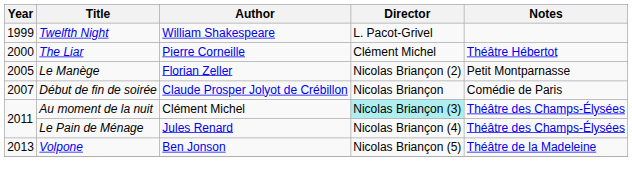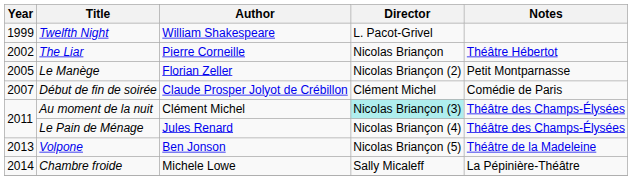 <table class="wikitable">
 <tr>
 <th>Year</th>
 <th>Title</th>
 <th>Author</th>
 <th>Director</th>
 <th>Notes</th>
 </tr>
 <tr>
 <td>1999</td>
 <td><em><a href='#'>Twelfth Night</a></em></td>
 <td><a href='#'>William Shakespeare</a></td>
 <td>L. Pacot-Grivel</td>
 <td></td>
 </tr>
 <tr>
-<td>2000</td>
+<td>2002</td>
 <td><em><a href='#'>The Liar</a></em></td>
 <td><a href='#'>Pierre Corneille</a></td>
-<td>Clément Michel</td>
+<td>Nicolas Briançon</td>
 <td><a href='#'>Théâtre Hébertot</a></td>
 </tr>
 <tr>
 <td>2005</td>
 <td><em>Le Manège</em></td>
 <td><a href='#'>Florian Zeller</a></td>
 <td>Nicolas Briançon (2)</td>
 <td>Petit Montparnasse</td>
 </tr>
 <tr>
 <td>2007</td>
 <td><em>Début de fin de soirée</em></td>
 <td><a href='#'>Claude Prosper Jolyot de Crébillon</a></td>
-<td>Nicolas Briançon</td>
+<td>Clément Michel</td>
 <td>Comédie de Paris</td>
 </tr>
 <tr>
 <td rowspan=2>2011</td>
 <td><em>Au moment de la nuit</em></td>
 <td>Clément Michel</td>
 <td style="background: paleturquoise;">Nicolas Briançon (3)</td>
 <td><a href='#'>Théâtre des Champs-Élysées</a></td>
 </tr>
 <tr>
 <td><em>Le Pain de Ménage</em></td>
 <td><a href='#'>Jules Renard</a></td>
 <td>Nicolas Briançon (4)</td>
 <td><a href='#'>Théâtre des Champs-Élysées</a></td>
 </tr>
 <tr>
 <td>2013</td>
 <td><em><a href='#'>Volpone</a></em></td>
 <td><a href='#'>Ben Jonson</a></td>
 <td>Nicolas Briançon (5)</td>
 <td><a href='#'>Théâtre de la Madeleine</a></td>
 </tr>
 <tr>
+<td>2014</td>
+<td><em>Chambre froide</em></td>
+<td>Michele Lowe</td>
+<td>Sally Micaleff</td>
+<td>La Pépinière-Théâtre</td>
+</tr>
+<tr>
 </tr>
 </table>
